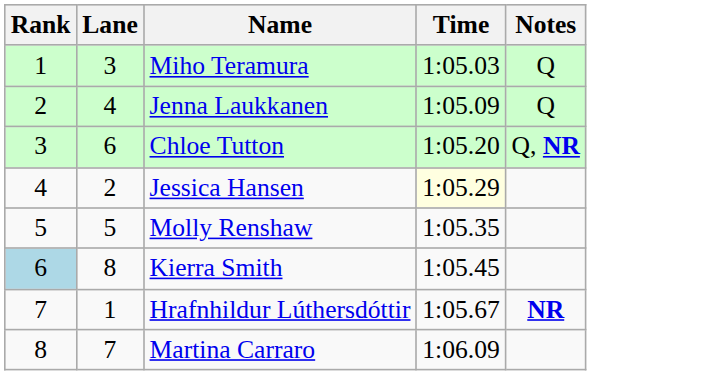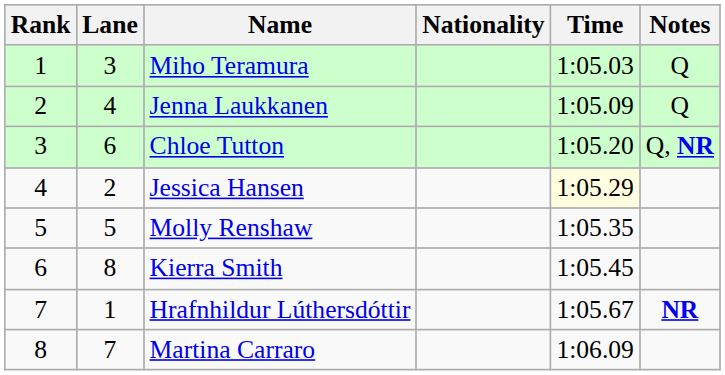 <table class="wikitable sortable" style="text-align:center">
 <tr>
 <th>Rank</th>
 <th>Lane</th>
 <th>Name</th>
+<th>Nationality</th>
 <th>Time</th>
 <th>Notes</th>
 </tr>
 <tr bgcolor=ccffcc>
 <td>1</td>
 <td>3</td>
 <td align=left><a href='#'>Miho Teramura</a></td>
+<td align=left></td>
 <td>1:05.03</td>
 <td>Q</td>
 </tr>
 <tr bgcolor=ccffcc>
 <td>2</td>
 <td>4</td>
 <td align=left><a href='#'>Jenna Laukkanen</a></td>
+<td align=left></td>
 <td>1:05.09</td>
 <td>Q</td>
 </tr>
 <tr bgcolor=ccffcc>
 <td>3</td>
 <td>6</td>
 <td align=left><a href='#'>Chloe Tutton</a></td>
+<td align=left></td>
 <td>1:05.20</td>
 <td>Q, <strong><a href='#'>NR</a></strong></td>
 </tr>
 <tr>
 <td>4</td>
 <td>2</td>
 <td align=left><a href='#'>Jessica Hansen</a></td>
+<td align=left></td>
 <td style="background: lightyellow;">1:05.29</td>
 <td></td>
 </tr>
 <tr>
 <td>5</td>
 <td>5</td>
 <td align=left><a href='#'>Molly Renshaw</a></td>
+<td align=left></td>
 <td>1:05.35</td>
 <td></td>
 </tr>
 <tr>
-<td style="background: lightblue;">6</td>
+<td>6</td>
 <td>8</td>
 <td align=left><a href='#'>Kierra Smith</a></td>
+<td align=left></td>
 <td>1:05.45</td>
 <td></td>
 </tr>
 <tr>
 <td>7</td>
 <td>1</td>
 <td align=left><a href='#'>Hrafnhildur Lúthersdóttir</a></td>
+<td align=left></td>
 <td>1:05.67</td>
 <td><strong><a href='#'>NR</a></strong></td>
 </tr>
 <tr>
 <td>8</td>
 <td>7</td>
 <td align=left><a href='#'>Martina Carraro</a></td>
+<td align=left></td>
 <td>1:06.09</td>
 <td></td>
 </tr>
 </table>
